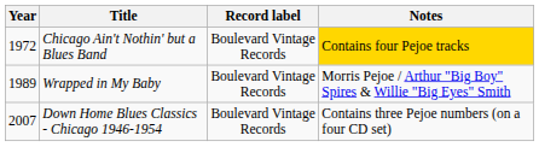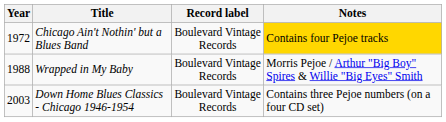 <table class="wikitable sortable">
 <tr>
 <th>Year</th>
 <th>Title</th>
 <th>Record label</th>
 <th>Notes</th>
 </tr>
 <tr>
 <td>1972</td>
 <td><em>Chicago Ain't Nothin' but a Blues Band</em></td>
 <td style="text-align:center;">Boulevard Vintage Records</td>
 <td style="background: gold;">Contains four Pejoe tracks</td>
 </tr>
 <tr>
-<td>1989</td>
+<td>1988</td>
 <td><em>Wrapped in My Baby</em></td>
 <td style="text-align:center;">Boulevard Vintage Records</td>
 <td>Morris Pejoe / <a href='#'>Arthur "Big Boy" Spires</a> & <a href='#'>Willie "Big Eyes" Smith</a></td>
 </tr>
 <tr>
-<td>2007</td>
+<td>2003</td>
 <td><em>Down Home Blues Classics - Chicago 1946-1954</em></td>
 <td style="text-align:center;">Boulevard Vintage Records</td>
 <td>Contains three Pejoe numbers (on a four CD set)</td>
 </tr>
 </table>
